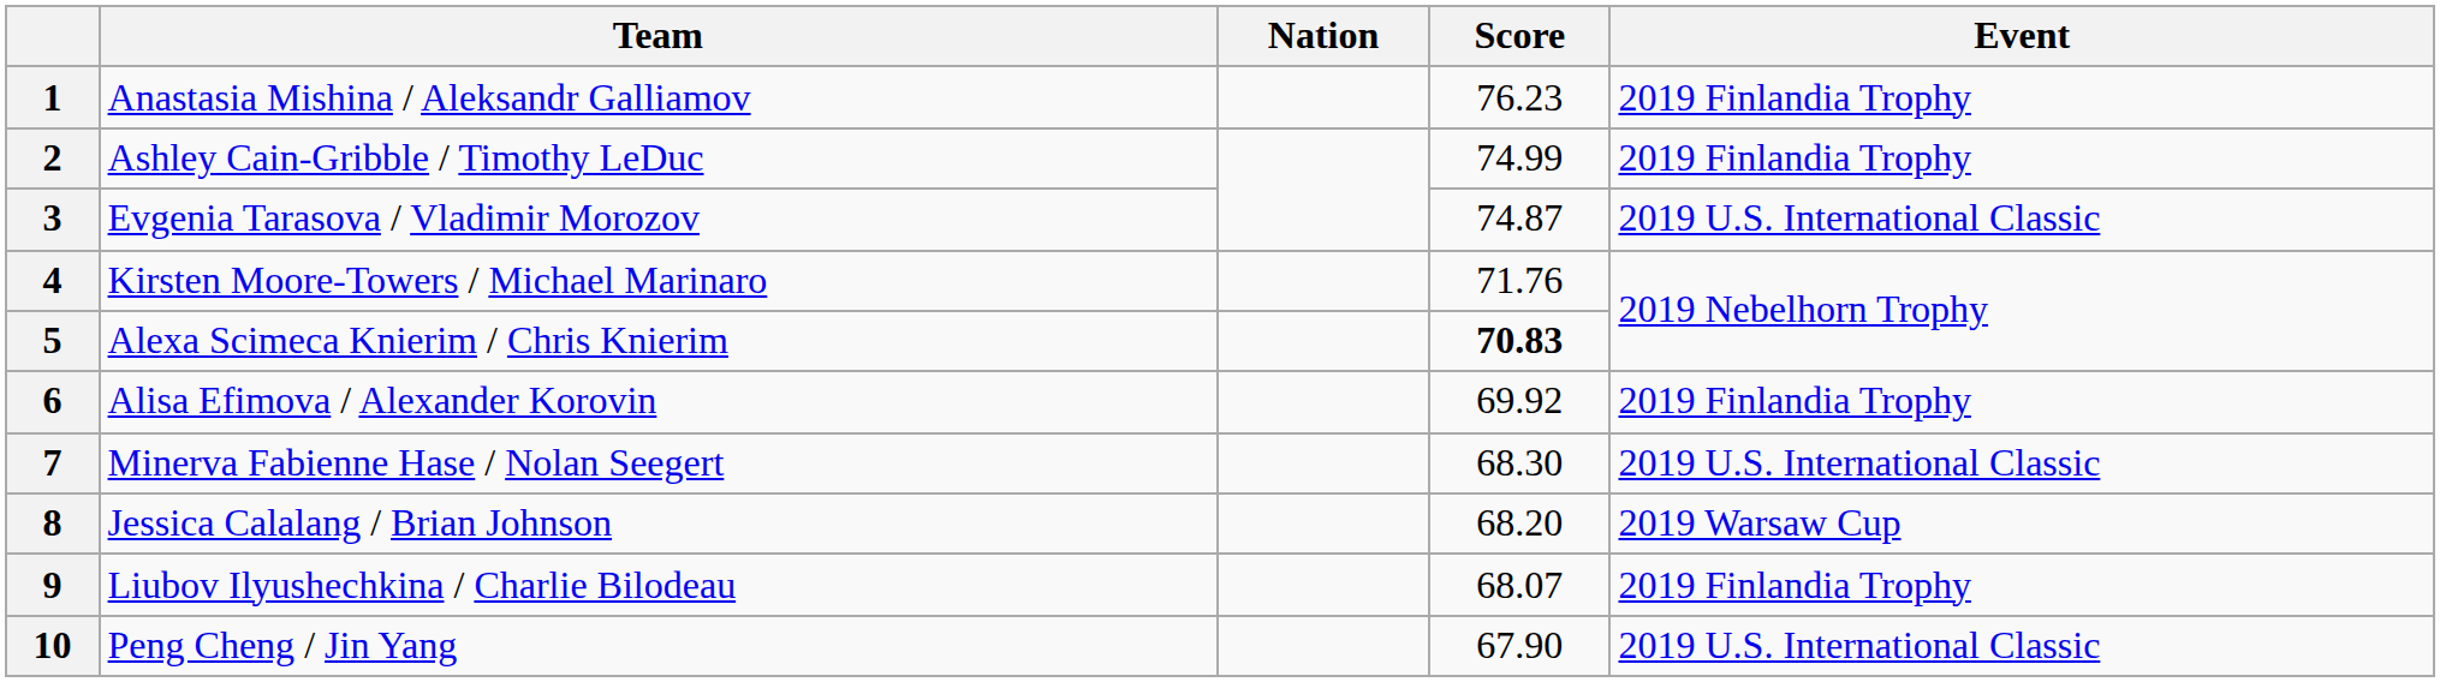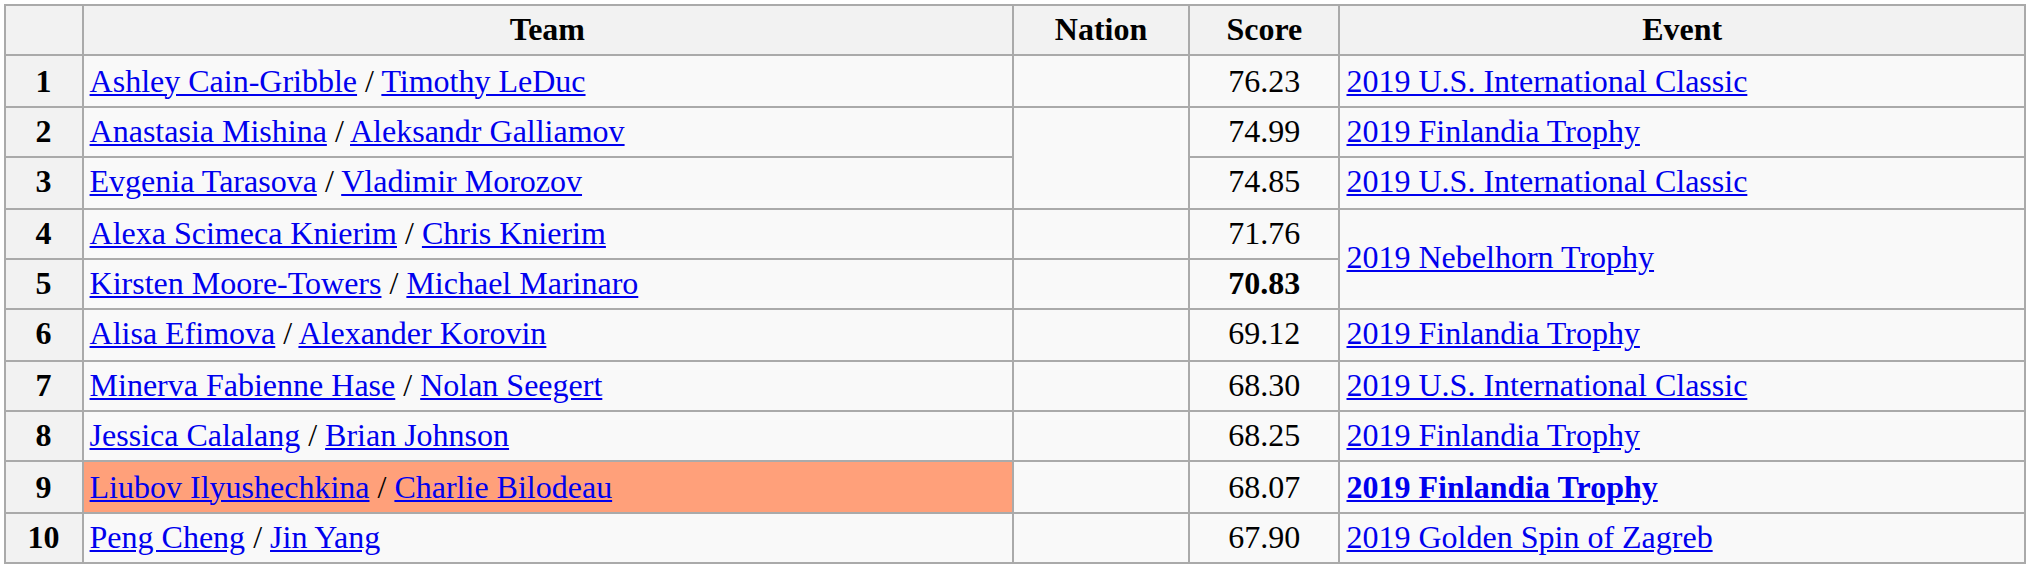 <table class="wikitable sortable" style="text-align:left; width:80%">
 <tr>
 <th scope="col"></th>
 <th scope="col">Team</th>
 <th scope="col">Nation</th>
 <th scope="col">Score</th>
 <th scope="col">Event</th>
 </tr>
 <tr>
 <th scope="row">1</th>
-<td><a href='#'>Anastasia Mishina</a> / <a href='#'>Aleksandr Galliamov</a></td>
+<td><a href='#'>Ashley Cain-Gribble</a> / <a href='#'>Timothy LeDuc</a></td>
 <td></td>
 <td style="text-align:center;">76.23</td>
-<td><a href='#'>2019 Finlandia Trophy</a></td>
+<td><a href='#'>2019 U.S. International Classic</a></td>
 </tr>
 <tr>
 <th scope="row">2</th>
-<td><a href='#'>Ashley Cain-Gribble</a> / <a href='#'>Timothy LeDuc</a></td>
+<td><a href='#'>Anastasia Mishina</a> / <a href='#'>Aleksandr Galliamov</a></td>
 <td rowspan="2"></td>
 <td style="text-align:center;">74.99</td>
 <td><a href='#'>2019 Finlandia Trophy</a></td>
 </tr>
 <tr>
 <th scope="row">3</th>
 <td><a href='#'>Evgenia Tarasova</a> / <a href='#'>Vladimir Morozov</a></td>
-<td style="text-align:center;">74.87</td>
+<td style="text-align:center;">74.85</td>
 <td><a href='#'>2019 U.S. International Classic</a></td>
 </tr>
 <tr>
 <th scope="row">4</th>
-<td><a href='#'>Kirsten Moore-Towers</a> / <a href='#'>Michael Marinaro</a></td>
+<td><a href='#'>Alexa Scimeca Knierim</a> / <a href='#'>Chris Knierim</a></td>
 <td></td>
 <td style="text-align:center;">71.76</td>
 <td rowspan="2"><a href='#'>2019 Nebelhorn Trophy</a></td>
 </tr>
 <tr>
 <th scope="row">5</th>
-<td><a href='#'>Alexa Scimeca Knierim</a> / <a href='#'>Chris Knierim</a></td>
+<td><a href='#'>Kirsten Moore-Towers</a> / <a href='#'>Michael Marinaro</a></td>
 <td></td>
 <td style="text-align:center;"><strong>70.83</strong></td>
 </tr>
 <tr>
 <th scope="row">6</th>
 <td><a href='#'>Alisa Efimova</a> / <a href='#'>Alexander Korovin</a></td>
 <td></td>
-<td style="text-align:center;">69.92</td>
+<td style="text-align:center;">69.12</td>
 <td><a href='#'>2019 Finlandia Trophy</a></td>
 </tr>
 <tr>
 <th scope="row">7</th>
 <td><a href='#'>Minerva Fabienne Hase</a> / <a href='#'>Nolan Seegert</a></td>
 <td></td>
 <td style="text-align:center;">68.30</td>
 <td><a href='#'>2019 U.S. International Classic</a></td>
 </tr>
 <tr>
 <th scope="row">8</th>
 <td><a href='#'>Jessica Calalang</a> / <a href='#'>Brian Johnson</a></td>
 <td></td>
-<td style="text-align:center;">68.20</td>
-<td><a href='#'>2019 Warsaw Cup</a></td>
+<td style="text-align:center;">68.25</td>
+<td><a href='#'>2019 Finlandia Trophy</a></td>
 </tr>
 <tr>
 <th scope="row">9</th>
-<td><a href='#'>Liubov Ilyushechkina</a> / <a href='#'>Charlie Bilodeau</a></td>
+<td style="background: lightsalmon;"><a href='#'>Liubov Ilyushechkina</a> / <a href='#'>Charlie Bilodeau</a></td>
 <td></td>
 <td style="text-align:center;">68.07</td>
-<td><a href='#'>2019 Finlandia Trophy</a></td>
+<td><strong><a href='#'>2019 Finlandia Trophy</a></strong></td>
 </tr>
 <tr>
 <th scope="row">10</th>
 <td><a href='#'>Peng Cheng</a> / <a href='#'>Jin Yang</a></td>
 <td></td>
 <td style="text-align:center;">67.90</td>
-<td><a href='#'>2019 U.S. International Classic</a></td>
+<td><a href='#'>2019 Golden Spin of Zagreb</a></td>
 </tr>
 </table>
